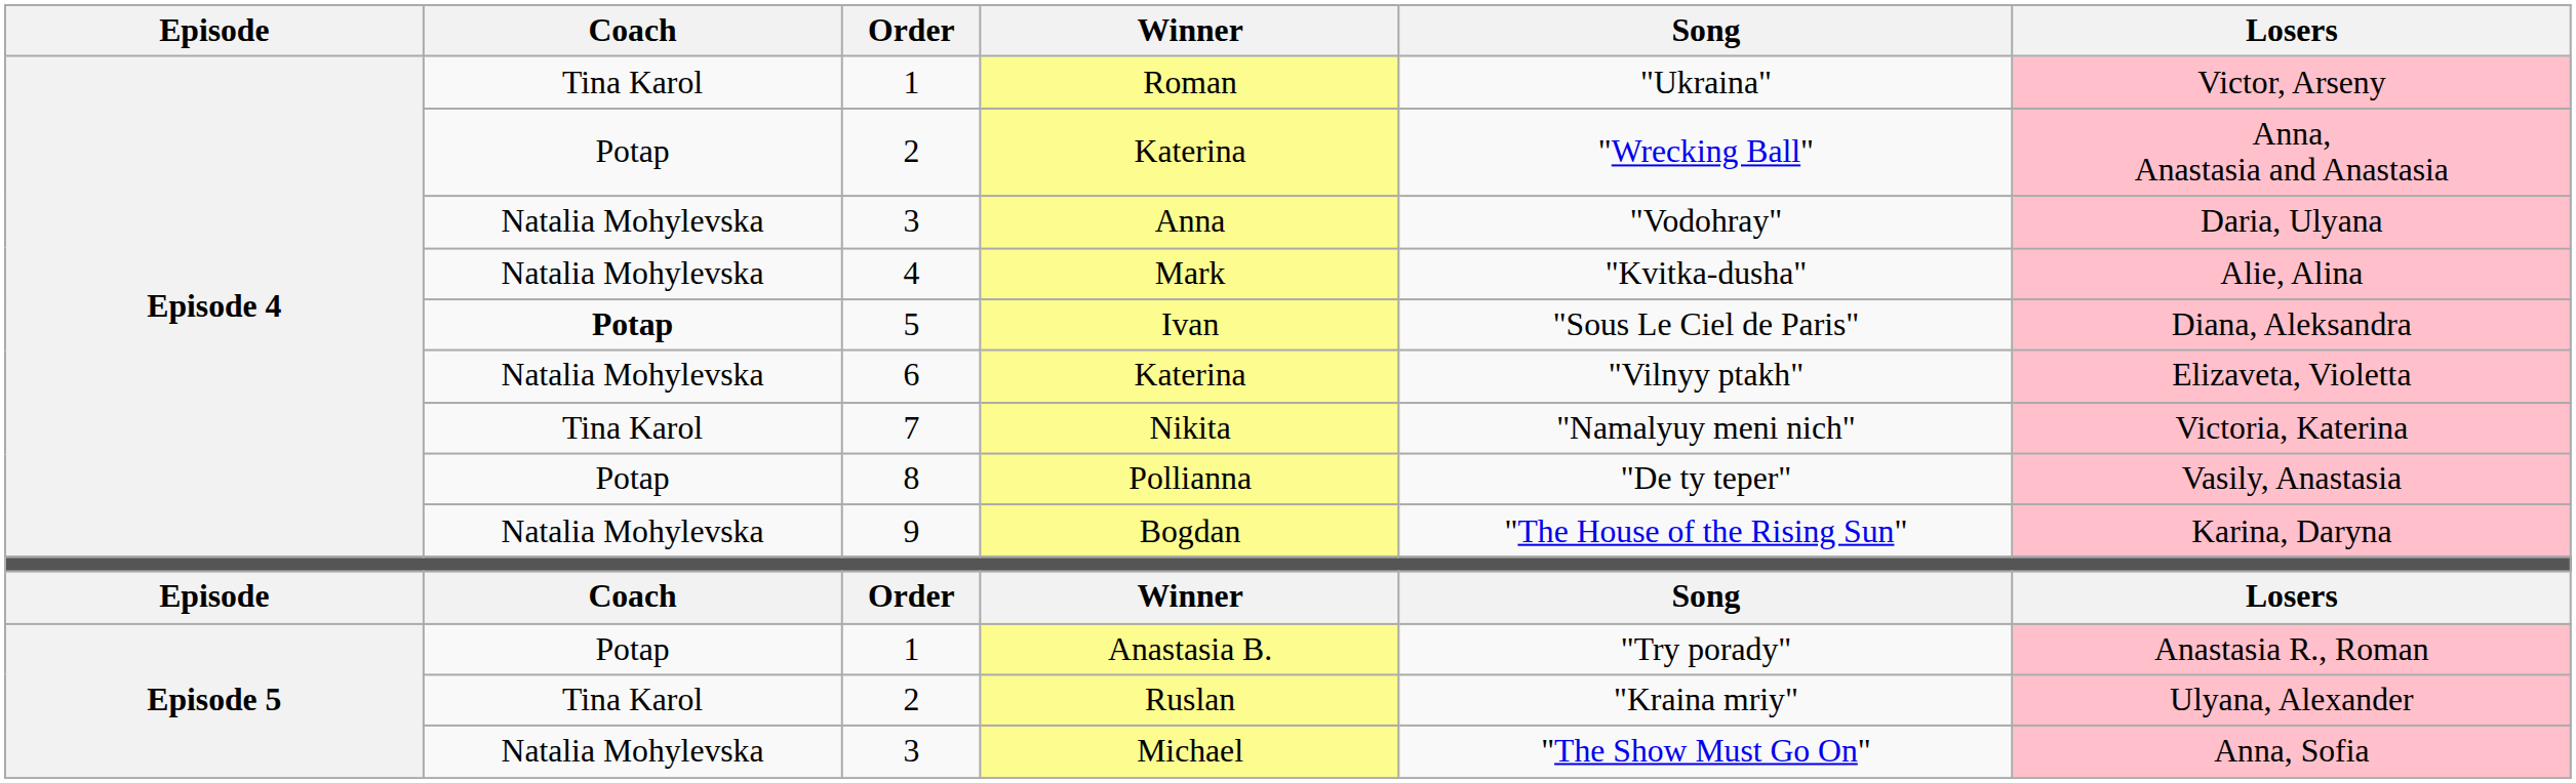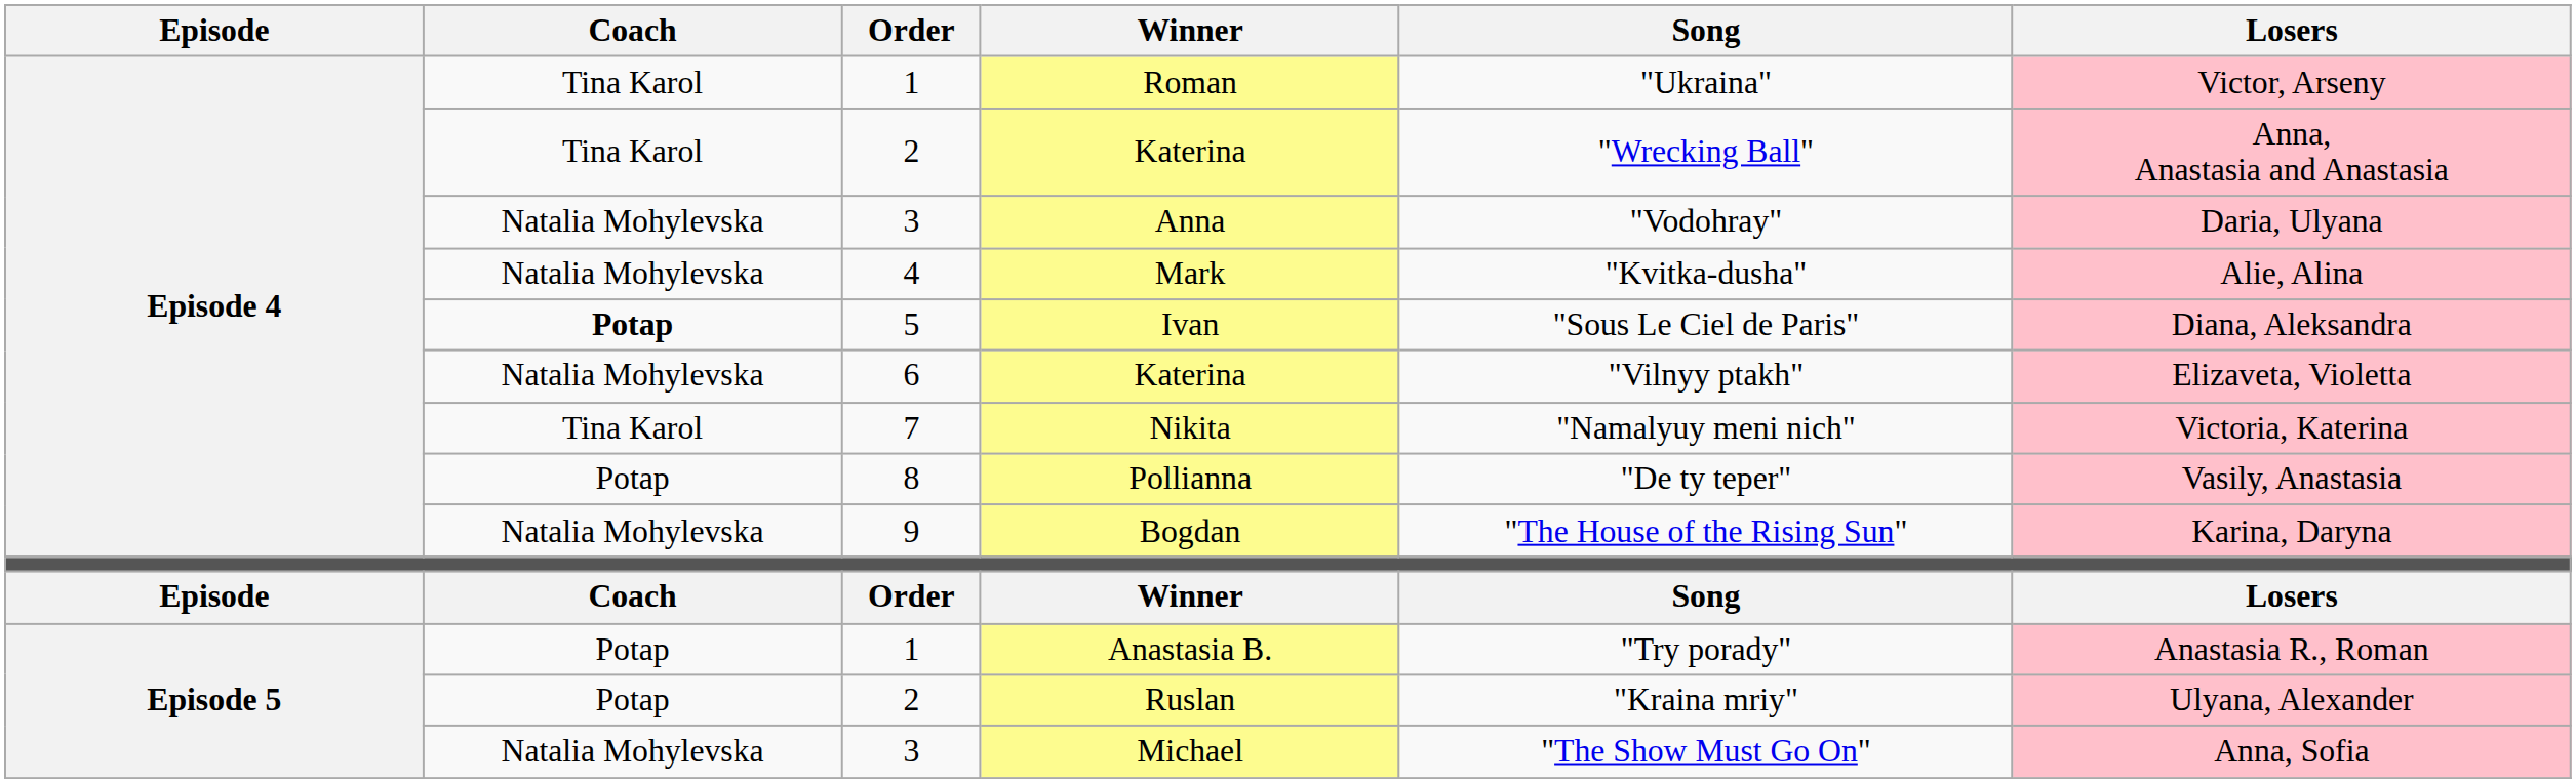 <table class="wikitable" style="text-align: center; width:100%;">
 <tr>
 <th width="15%">Episode</th>
 <th width="15%">Coach</th>
 <th width="04%">Order</th>
 <th width="12%">Winner</th>
 <th width="19%">Song</th>
 <th width="20%">Losers</th>
 </tr>
 <tr>
 <th rowspan="9">Episode 4<br><small></small></th>
 <td>Tina Karol</td>
 <td>1</td>
 <td style="background:#fdfc8f">Roman</td>
 <td>"Ukraina"</td>
 <td style="background:pink">Victor, Arseny</td>
 </tr>
 <tr>
-<td>Potap</td>
+<td>Tina Karol</td>
 <td>2</td>
 <td style="background:#fdfc8f">Katerina</td>
 <td>"<a href='#'>Wrecking Ball</a>"</td>
 <td style="background:pink">Anna, <br>Anastasia and Anastasia</td>
 </tr>
 <tr>
 <td>Natalia Mohylevska</td>
 <td>3</td>
 <td style="background:#fdfc8f">Anna</td>
 <td>"Vodohray"</td>
 <td style="background:pink">Daria, Ulyana</td>
 </tr>
 <tr>
 <td>Natalia Mohylevska</td>
 <td>4</td>
 <td style="background:#fdfc8f">Mark</td>
 <td>"Kvitka-dusha"</td>
 <td style="background:pink">Alie, Alina</td>
 </tr>
 <tr>
 <td><strong>Potap</strong></td>
 <td>5</td>
 <td style="background:#fdfc8f">Ivan</td>
 <td>"Sous Le Ciel de Paris"</td>
 <td style="background:pink">Diana, Aleksandra</td>
 </tr>
 <tr>
 <td>Natalia Mohylevska</td>
 <td>6</td>
 <td style="background:#fdfc8f">Katerina</td>
 <td>"Vilnyy ptakh"</td>
 <td style="background:pink">Elizaveta, Violetta</td>
 </tr>
 <tr>
 <td>Tina Karol</td>
 <td>7</td>
 <td style="background:#fdfc8f">Nikita</td>
 <td>"Namalyuy meni nich"</td>
 <td style="background:pink">Victoria, Katerina</td>
 </tr>
 <tr>
 <td>Potap</td>
 <td>8</td>
 <td style="background:#fdfc8f">Pollianna</td>
 <td>"De ty teper"</td>
 <td style="background:pink">Vasily, Anastasia</td>
 </tr>
 <tr>
 <td>Natalia Mohylevska</td>
 <td>9</td>
 <td style="background:#fdfc8f">Bogdan</td>
 <td>"<a href='#'>The House of the Rising Sun</a>"</td>
 <td style="background:pink">Karina, Daryna</td>
 </tr>
 <tr>
 <td colspan="10" style="background:#555;"></td>
 </tr>
 <tr>
 <th width="15%">Episode</th>
 <th width="15%">Coach</th>
 <th width="05%">Order</th>
 <th width="15%">Winner</th>
 <th width="22%">Song</th>
 <th width="15%">Losers</th>
 </tr>
 <tr>
 <th rowspan="3">Episode 5<br><small></small></th>
 <td>Potap</td>
 <td>1</td>
 <td style="background:#fdfc8f">Anastasia B.</td>
 <td>"Try porady"</td>
 <td style="background:pink">Anastasia R., Roman</td>
 </tr>
 <tr>
-<td>Tina Karol</td>
+<td>Potap</td>
 <td>2</td>
 <td style="background:#fdfc8f">Ruslan</td>
 <td>"Kraina mriy"</td>
 <td style="background:pink">Ulyana, Alexander</td>
 </tr>
 <tr>
 <td>Natalia Mohylevska</td>
 <td>3</td>
 <td style="background:#fdfc8f">Michael</td>
 <td>"<a href='#'>The Show Must Go On</a>"</td>
 <td style="background:pink">Anna, Sofia</td>
 </tr>
 <tr>
 </tr>
 </table>
